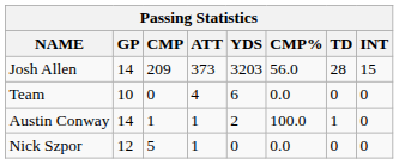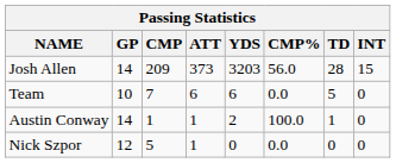 <table class="wikitable sortable collapsible collapsed">
 <tr>
 <th colspan="10">Passing Statistics</th>
 </tr>
 <tr>
 <th>NAME</th>
 <th>GP</th>
 <th>CMP</th>
 <th>ATT</th>
 <th>YDS</th>
 <th>CMP%</th>
 <th>TD</th>
 <th>INT</th>
 </tr>
 <tr>
 <td>Josh Allen</td>
 <td>14</td>
 <td>209</td>
 <td>373</td>
 <td>3203</td>
 <td>56.0</td>
 <td>28</td>
 <td>15</td>
 </tr>
 <tr>
 <td>Team</td>
 <td>10</td>
-<td>0</td>
-<td>4</td>
+<td>7</td>
+<td>6</td>
 <td>6</td>
 <td>0.0</td>
-<td>0</td>
+<td>5</td>
 <td>0</td>
 </tr>
 <tr>
 <td>Austin Conway</td>
 <td>14</td>
 <td>1</td>
 <td>1</td>
 <td>2</td>
 <td>100.0</td>
 <td>1</td>
 <td>0</td>
 </tr>
 <tr>
 <td>Nick Szpor</td>
 <td>12</td>
 <td>5</td>
 <td>1</td>
 <td>0</td>
 <td>0.0</td>
 <td>0</td>
 <td>0</td>
 </tr>
 </table>
